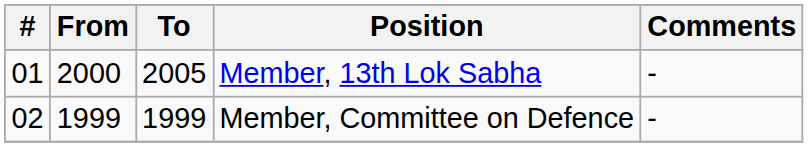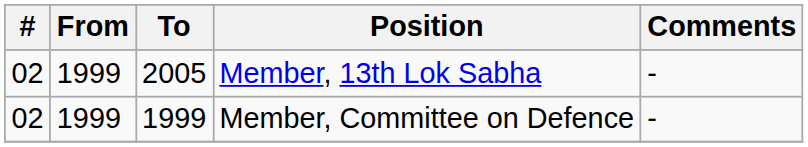 <table class="wikitable sortable">
 <tr>
 <th>#</th>
 <th>From</th>
 <th>To</th>
 <th>Position</th>
 <th>Comments</th>
 </tr>
 <tr>
-<td>01</td>
-<td>2000</td>
+<td>02</td>
+<td>1999</td>
 <td>2005</td>
 <td><a href='#'>Member</a>, <a href='#'>13th Lok Sabha</a></td>
 <td>-</td>
 </tr>
 <tr>
 <td>02</td>
 <td>1999</td>
 <td>1999</td>
 <td>Member, Committee on Defence</td>
 <td>-</td>
 </tr>
 <tr>
 </tr>
 </table>
